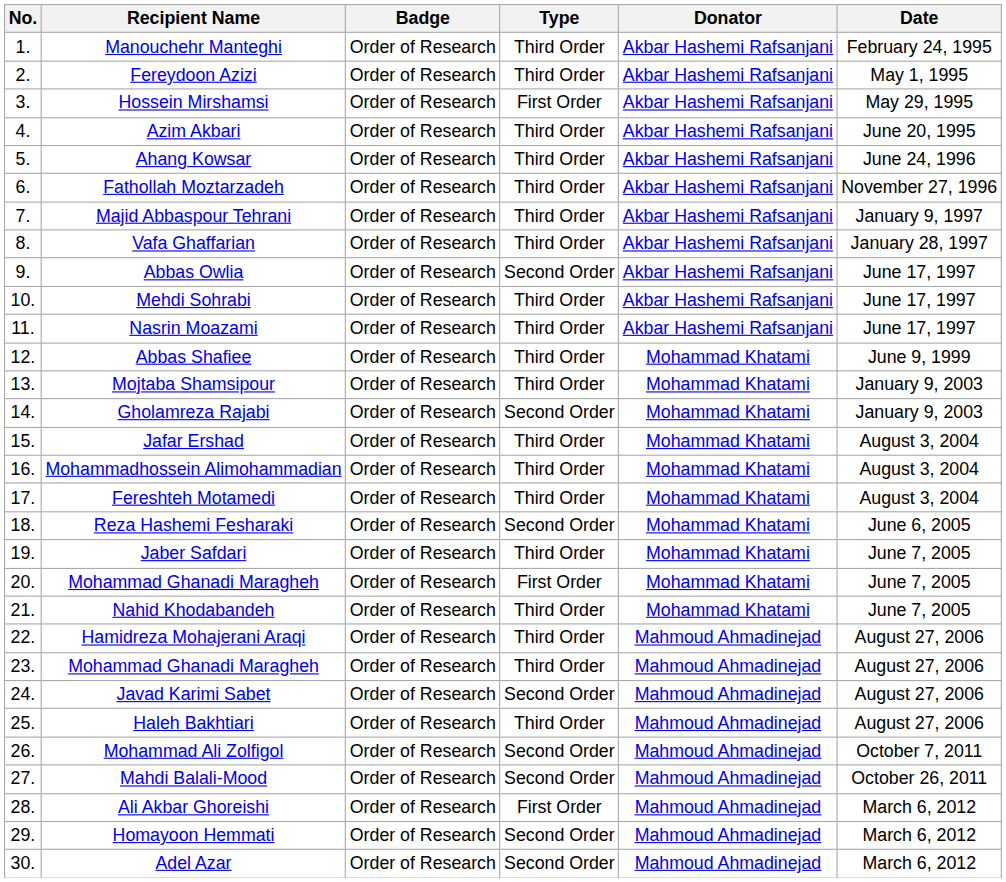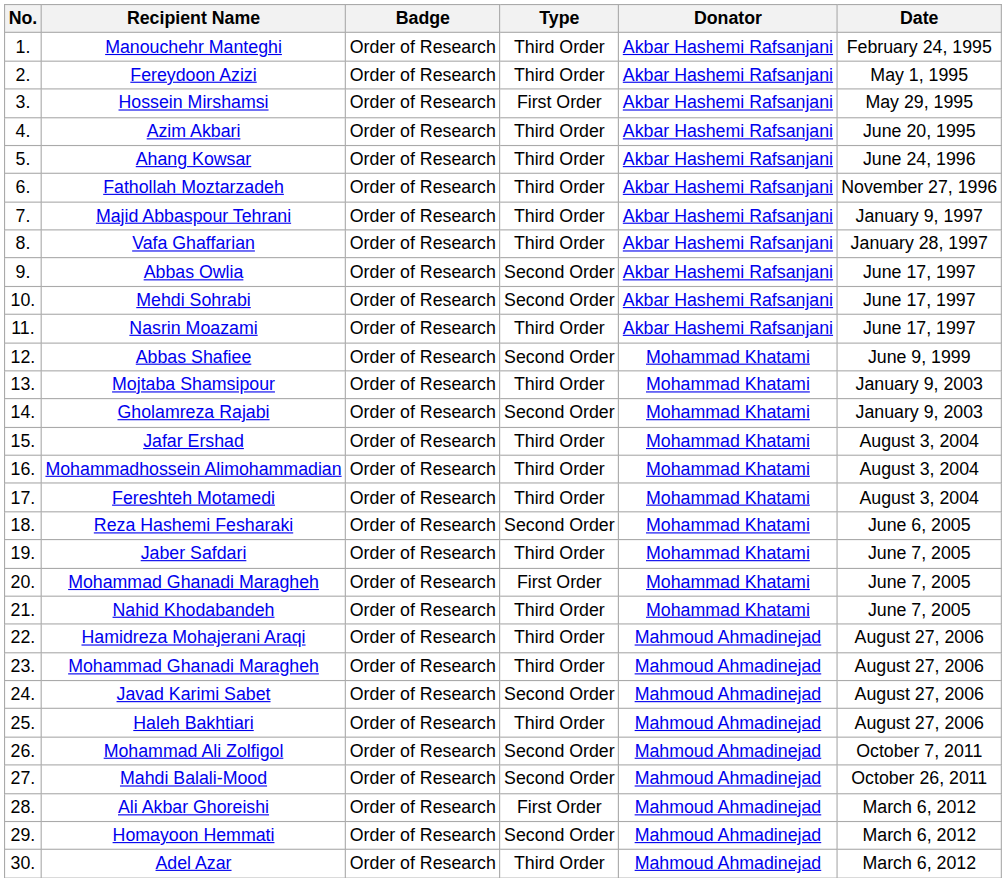 <table class="wikitable" style="background:#ffffff; text-align: center; margin: 0em">
 <tr>
 <th>No.</th>
 <th>Recipient Name</th>
 <th>Badge</th>
 <th>Type</th>
 <th>Donator</th>
 <th>Date</th>
 </tr>
 <tr>
 <td>1.</td>
 <td><a href='#'>Manouchehr Manteghi</a></td>
 <td>Order of Research</td>
 <td>Third Order</td>
 <td><a href='#'>Akbar Hashemi Rafsanjani</a></td>
 <td>February 24, 1995</td>
 </tr>
 <tr>
 <td>2.</td>
 <td><a href='#'>Fereydoon Azizi</a></td>
 <td>Order of Research</td>
 <td>Third Order</td>
 <td><a href='#'>Akbar Hashemi Rafsanjani</a></td>
 <td>May 1, 1995</td>
 </tr>
 <tr>
 <td>3.</td>
 <td><a href='#'>Hossein Mirshamsi</a></td>
 <td>Order of Research</td>
 <td>First Order</td>
 <td><a href='#'>Akbar Hashemi Rafsanjani</a></td>
 <td>May 29, 1995</td>
 </tr>
 <tr>
 <td>4.</td>
 <td><a href='#'>Azim Akbari</a></td>
 <td>Order of Research</td>
 <td>Third Order</td>
 <td><a href='#'>Akbar Hashemi Rafsanjani</a></td>
 <td>June 20, 1995</td>
 </tr>
 <tr>
 <td>5.</td>
 <td><a href='#'>Ahang Kowsar</a></td>
 <td>Order of Research</td>
 <td>Third Order</td>
 <td><a href='#'>Akbar Hashemi Rafsanjani</a></td>
 <td>June 24, 1996</td>
 </tr>
 <tr>
 <td>6.</td>
 <td><a href='#'>Fathollah Moztarzadeh</a></td>
 <td>Order of Research</td>
 <td>Third Order</td>
 <td><a href='#'>Akbar Hashemi Rafsanjani</a></td>
 <td>November 27, 1996</td>
 </tr>
 <tr>
 <td>7.</td>
 <td><a href='#'>Majid Abbaspour Tehrani</a></td>
 <td>Order of Research</td>
 <td>Third Order</td>
 <td><a href='#'>Akbar Hashemi Rafsanjani</a></td>
 <td>January 9, 1997</td>
 </tr>
 <tr>
 <td>8.</td>
 <td><a href='#'>Vafa Ghaffarian</a></td>
 <td>Order of Research</td>
 <td>Third Order</td>
 <td><a href='#'>Akbar Hashemi Rafsanjani</a></td>
 <td>January 28, 1997</td>
 </tr>
 <tr>
 <td>9.</td>
 <td><a href='#'>Abbas Owlia</a></td>
 <td>Order of Research</td>
 <td>Second Order</td>
 <td><a href='#'>Akbar Hashemi Rafsanjani</a></td>
 <td>June 17, 1997</td>
 </tr>
 <tr>
 <td>10.</td>
 <td><a href='#'>Mehdi Sohrabi</a></td>
 <td>Order of Research</td>
-<td>Third Order</td>
+<td>Second Order</td>
 <td><a href='#'>Akbar Hashemi Rafsanjani</a></td>
 <td>June 17, 1997</td>
 </tr>
 <tr>
 <td>11.</td>
 <td><a href='#'>Nasrin Moazami</a></td>
 <td>Order of Research</td>
 <td>Third Order</td>
 <td><a href='#'>Akbar Hashemi Rafsanjani</a></td>
 <td>June 17, 1997</td>
 </tr>
 <tr>
 <td>12.</td>
 <td><a href='#'>Abbas Shafiee</a></td>
 <td>Order of Research</td>
-<td>Third Order</td>
+<td>Second Order</td>
 <td><a href='#'>Mohammad Khatami</a></td>
 <td>June 9, 1999</td>
 </tr>
 <tr>
 <td>13.</td>
 <td><a href='#'>Mojtaba Shamsipour</a></td>
 <td>Order of Research</td>
 <td>Third Order</td>
 <td><a href='#'>Mohammad Khatami</a></td>
 <td>January 9, 2003</td>
 </tr>
 <tr>
 <td>14.</td>
 <td><a href='#'>Gholamreza Rajabi</a></td>
 <td>Order of Research</td>
 <td>Second Order</td>
 <td><a href='#'>Mohammad Khatami</a></td>
 <td>January 9, 2003</td>
 </tr>
 <tr>
 <td>15.</td>
 <td><a href='#'>Jafar Ershad</a></td>
 <td>Order of Research</td>
 <td>Third Order</td>
 <td><a href='#'>Mohammad Khatami</a></td>
 <td>August 3, 2004</td>
 </tr>
 <tr>
 <td>16.</td>
 <td><a href='#'>Mohammadhossein Alimohammadian</a></td>
 <td>Order of Research</td>
 <td>Third Order</td>
 <td><a href='#'>Mohammad Khatami</a></td>
 <td>August 3, 2004</td>
 </tr>
 <tr>
 <td>17.</td>
 <td><a href='#'>Fereshteh Motamedi</a></td>
 <td>Order of Research</td>
 <td>Third Order</td>
 <td><a href='#'>Mohammad Khatami</a></td>
 <td>August 3, 2004</td>
 </tr>
 <tr>
 <td>18.</td>
 <td><a href='#'>Reza Hashemi Fesharaki</a></td>
 <td>Order of Research</td>
 <td>Second Order</td>
 <td><a href='#'>Mohammad Khatami</a></td>
 <td>June 6, 2005</td>
 </tr>
 <tr>
 <td>19.</td>
 <td><a href='#'>Jaber Safdari</a></td>
 <td>Order of Research</td>
 <td>Third Order</td>
 <td><a href='#'>Mohammad Khatami</a></td>
 <td>June 7, 2005</td>
 </tr>
 <tr>
 <td>20.</td>
 <td><a href='#'>Mohammad Ghanadi Maragheh</a></td>
 <td>Order of Research</td>
 <td>First Order</td>
 <td><a href='#'>Mohammad Khatami</a></td>
 <td>June 7, 2005</td>
 </tr>
 <tr>
 <td>21.</td>
 <td><a href='#'>Nahid Khodabandeh</a></td>
 <td>Order of Research</td>
 <td>Third Order</td>
 <td><a href='#'>Mohammad Khatami</a></td>
 <td>June 7, 2005</td>
 </tr>
 <tr>
 <td>22.</td>
 <td><a href='#'>Hamidreza Mohajerani Araqi</a></td>
 <td>Order of Research</td>
 <td>Third Order</td>
 <td><a href='#'>Mahmoud Ahmadinejad</a></td>
 <td>August 27, 2006</td>
 </tr>
 <tr>
 <td>23.</td>
 <td><a href='#'>Mohammad Ghanadi Maragheh</a></td>
 <td>Order of Research</td>
 <td>Third Order</td>
 <td><a href='#'>Mahmoud Ahmadinejad</a></td>
 <td>August 27, 2006</td>
 </tr>
 <tr>
 <td>24.</td>
 <td><a href='#'>Javad Karimi Sabet</a></td>
 <td>Order of Research</td>
 <td>Second Order</td>
 <td><a href='#'>Mahmoud Ahmadinejad</a></td>
 <td>August 27, 2006</td>
 </tr>
 <tr>
 <td>25.</td>
 <td><a href='#'>Haleh Bakhtiari</a></td>
 <td>Order of Research</td>
 <td>Third Order</td>
 <td><a href='#'>Mahmoud Ahmadinejad</a></td>
 <td>August 27, 2006</td>
 </tr>
 <tr>
 <td>26.</td>
 <td><a href='#'>Mohammad Ali Zolfigol</a></td>
 <td>Order of Research</td>
 <td>Second Order</td>
 <td><a href='#'>Mahmoud Ahmadinejad</a></td>
 <td>October 7, 2011</td>
 </tr>
 <tr>
 <td>27.</td>
 <td><a href='#'>Mahdi Balali-Mood</a></td>
 <td>Order of Research</td>
 <td>Second Order</td>
 <td><a href='#'>Mahmoud Ahmadinejad</a></td>
 <td>October 26, 2011</td>
 </tr>
 <tr>
 <td>28.</td>
 <td><a href='#'>Ali Akbar Ghoreishi</a></td>
 <td>Order of Research</td>
 <td>First Order</td>
 <td><a href='#'>Mahmoud Ahmadinejad</a></td>
 <td>March 6, 2012</td>
 </tr>
 <tr>
 <td>29.</td>
 <td><a href='#'>Homayoon Hemmati</a></td>
 <td>Order of Research</td>
 <td>Second Order</td>
 <td><a href='#'>Mahmoud Ahmadinejad</a></td>
 <td>March 6, 2012</td>
 </tr>
 <tr>
 <td>30.</td>
 <td><a href='#'>Adel Azar</a></td>
 <td>Order of Research</td>
-<td>Second Order</td>
+<td>Third Order</td>
 <td><a href='#'>Mahmoud Ahmadinejad</a></td>
 <td>March 6, 2012</td>
 </tr>
 </table>
